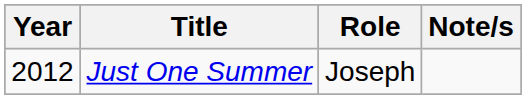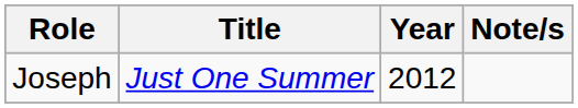 <table class="wikitable sortable">
 <tr>
+<th>Role</th>
+<th>Title</th>
 <th>Year</th>
-<th>Title</th>
-<th>Role</th>
 <th>Note/s</th>
 </tr>
 <tr>
+<td>Joseph</td>
+<td><em><a href='#'>Just One Summer</a></em></td>
 <td>2012</td>
-<td><em><a href='#'>Just One Summer</a></em></td>
-<td>Joseph</td>
 <td></td>
 </tr>
 </table>
